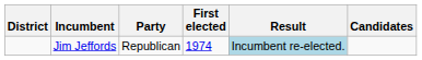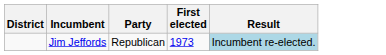 <table class=wikitable>
 <tr valign=bottom>
 <th>District</th>
 <th>Incumbent</th>
 <th>Party</th>
 <th>First<br>elected</th>
 <th>Result</th>
-<th>Candidates</th>
 </tr>
 <tr>
 <td></td>
 <td><a href='#'>Jim Jeffords</a></td>
 <td>Republican</td>
-<td><a href='#'>1974</a></td>
+<td><a href='#'>1973</a></td>
 <td style="background: lightblue;">Incumbent re-elected.</td>
-<td nowrap></td>
 </tr>
 </table>
